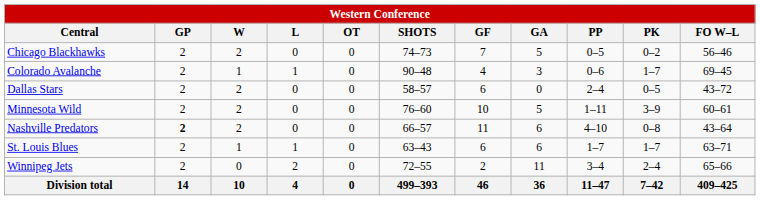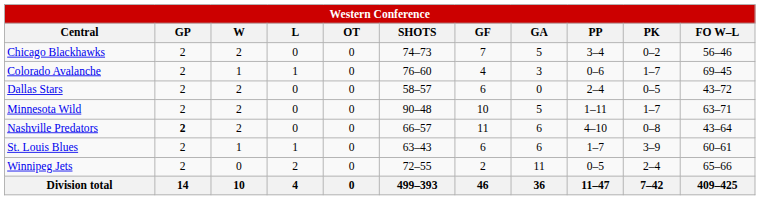 <table class="wikitable" style="text-align:center; width:65em; font-size:85%;">
 <tr style="background:#CC0000; font-weight:bold; color:white">
 <td colspan=11>Western Conference</td>
 </tr>
 <tr>
 <th width="20%">Central</th>
 <th width="7.5%">GP</th>
 <th width="7.5%">W</th>
 <th width="7.5%">L</th>
 <th width="7.5%">OT</th>
 <th width="10%">SHOTS</th>
 <th width="7.5%">GF</th>
 <th width="7.5%">GA</th>
 <th width="7.5%">PP</th>
 <th width="7.5%">PK</th>
 <th width="10%">FO W–L</th>
 </tr>
 <tr>
 <td align=left><a href='#'>Chicago Blackhawks</a></td>
 <td>2</td>
 <td>2</td>
 <td>0</td>
 <td>0</td>
 <td>74–73</td>
 <td>7</td>
 <td>5</td>
-<td>0–5</td>
+<td>3–4</td>
 <td>0–2</td>
 <td>56–46</td>
 </tr>
 <tr>
 <td align=left><a href='#'>Colorado Avalanche</a></td>
 <td>2</td>
 <td>1</td>
 <td>1</td>
 <td>0</td>
-<td>90–48</td>
+<td>76–60</td>
 <td>4</td>
 <td>3</td>
 <td>0–6</td>
 <td>1–7</td>
 <td>69–45</td>
 </tr>
 <tr>
 <td align=left><a href='#'>Dallas Stars</a></td>
 <td>2</td>
 <td>2</td>
 <td>0</td>
 <td>0</td>
 <td>58–57</td>
 <td>6</td>
 <td>0</td>
 <td>2–4</td>
 <td>0–5</td>
 <td>43–72</td>
 </tr>
 <tr>
 <td align=left><a href='#'>Minnesota Wild</a></td>
 <td>2</td>
 <td>2</td>
 <td>0</td>
 <td>0</td>
-<td>76–60</td>
+<td>90–48</td>
 <td>10</td>
 <td>5</td>
 <td>1–11</td>
-<td>3–9</td>
-<td>60–61</td>
+<td>1–7</td>
+<td>63–71</td>
 </tr>
 <tr>
 <td align=left><a href='#'>Nashville Predators</a></td>
 <td><strong>2</strong></td>
 <td>2</td>
 <td>0</td>
 <td>0</td>
 <td>66–57</td>
 <td>11</td>
 <td>6</td>
 <td>4–10</td>
 <td>0–8</td>
 <td>43–64</td>
 </tr>
 <tr>
 <td align=left><a href='#'>St. Louis Blues</a></td>
 <td>2</td>
 <td>1</td>
 <td>1</td>
 <td>0</td>
 <td>63–43</td>
 <td>6</td>
 <td>6</td>
 <td>1–7</td>
-<td>1–7</td>
-<td>63–71</td>
+<td>3–9</td>
+<td>60–61</td>
 </tr>
 <tr>
 <td align=left><a href='#'>Winnipeg Jets</a></td>
 <td>2</td>
 <td>0</td>
 <td>2</td>
 <td>0</td>
 <td>72–55</td>
 <td>2</td>
 <td>11</td>
-<td>3–4</td>
+<td>0–5</td>
 <td>2–4</td>
 <td>65–66</td>
 </tr>
 <tr>
 <th>Division total</th>
 <th>14</th>
 <th>10</th>
 <th>4</th>
 <th>0</th>
 <th>499–393</th>
 <th>46</th>
 <th>36</th>
 <th>11–47</th>
 <th>7–42</th>
 <th>409–425</th>
 </tr>
 </table>
